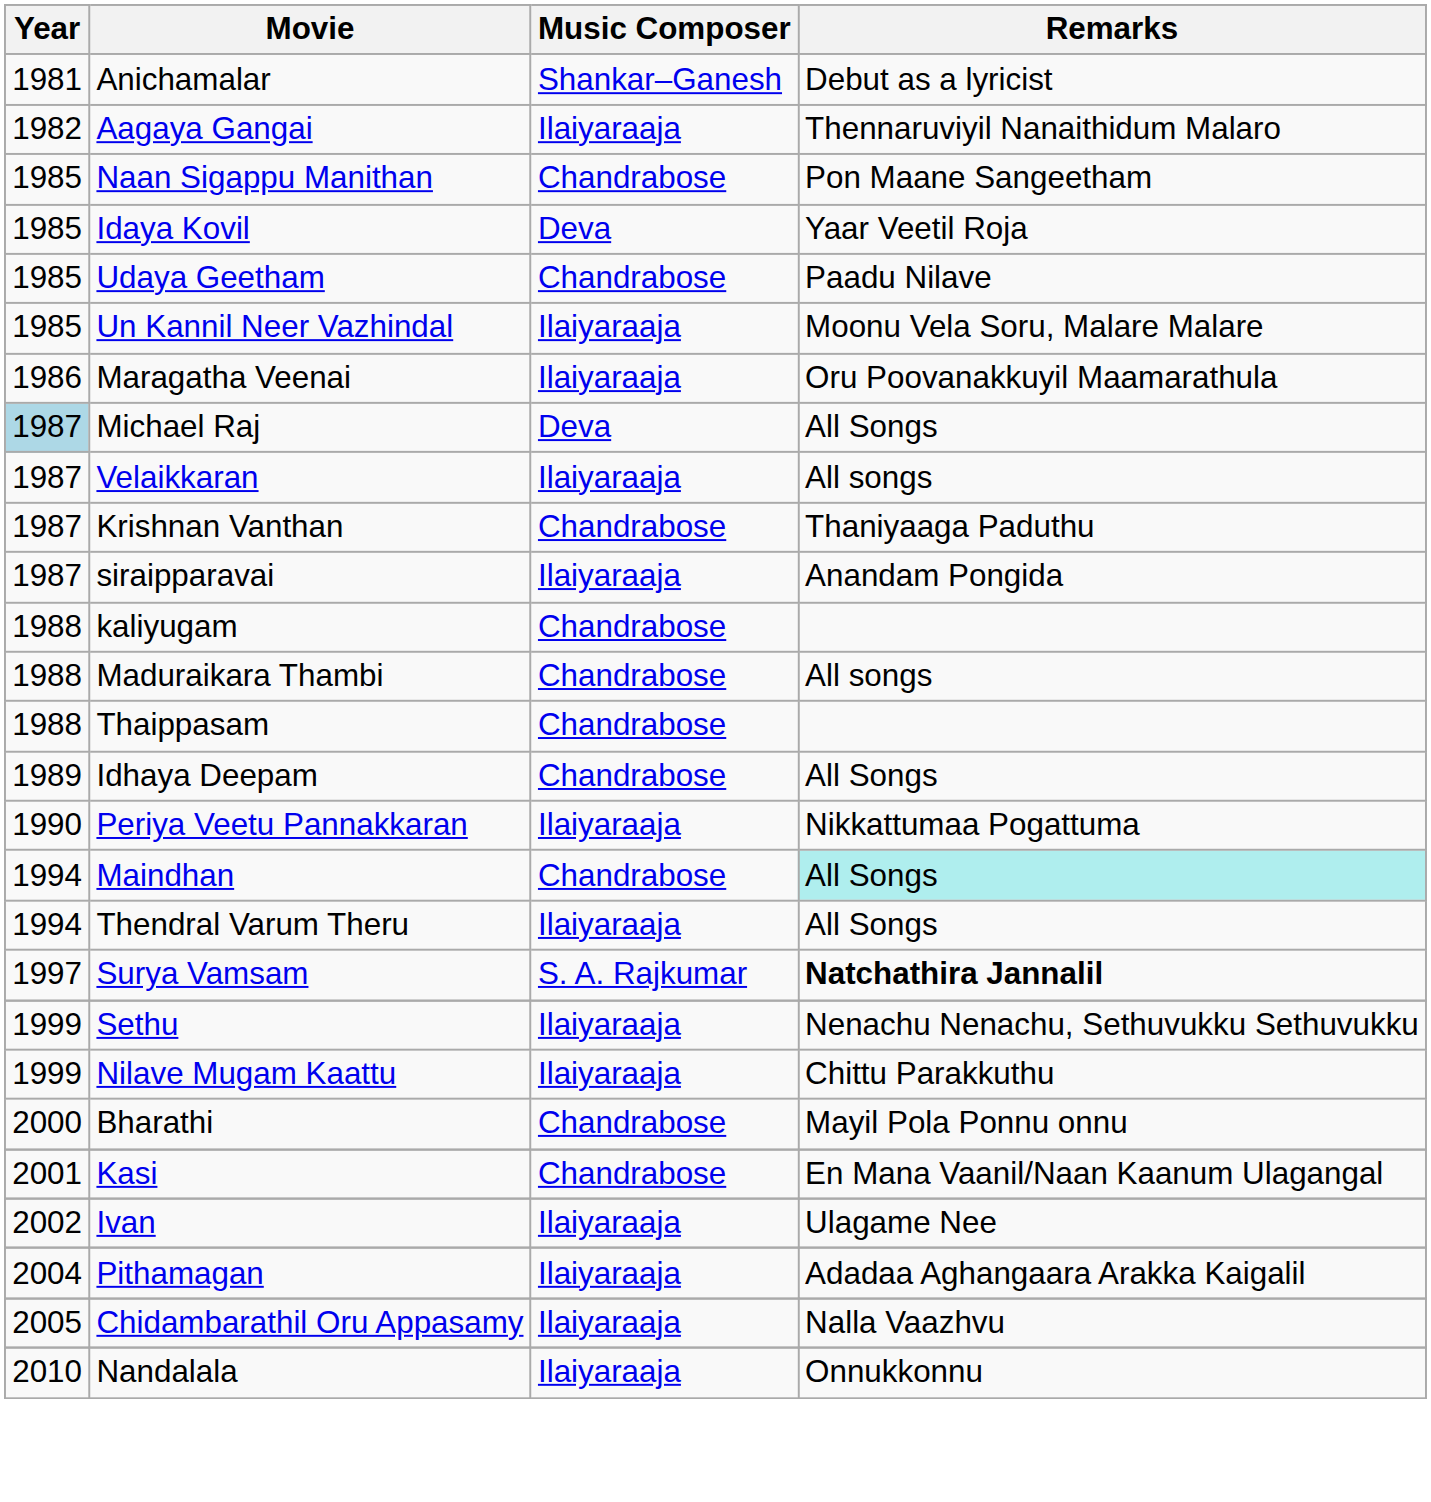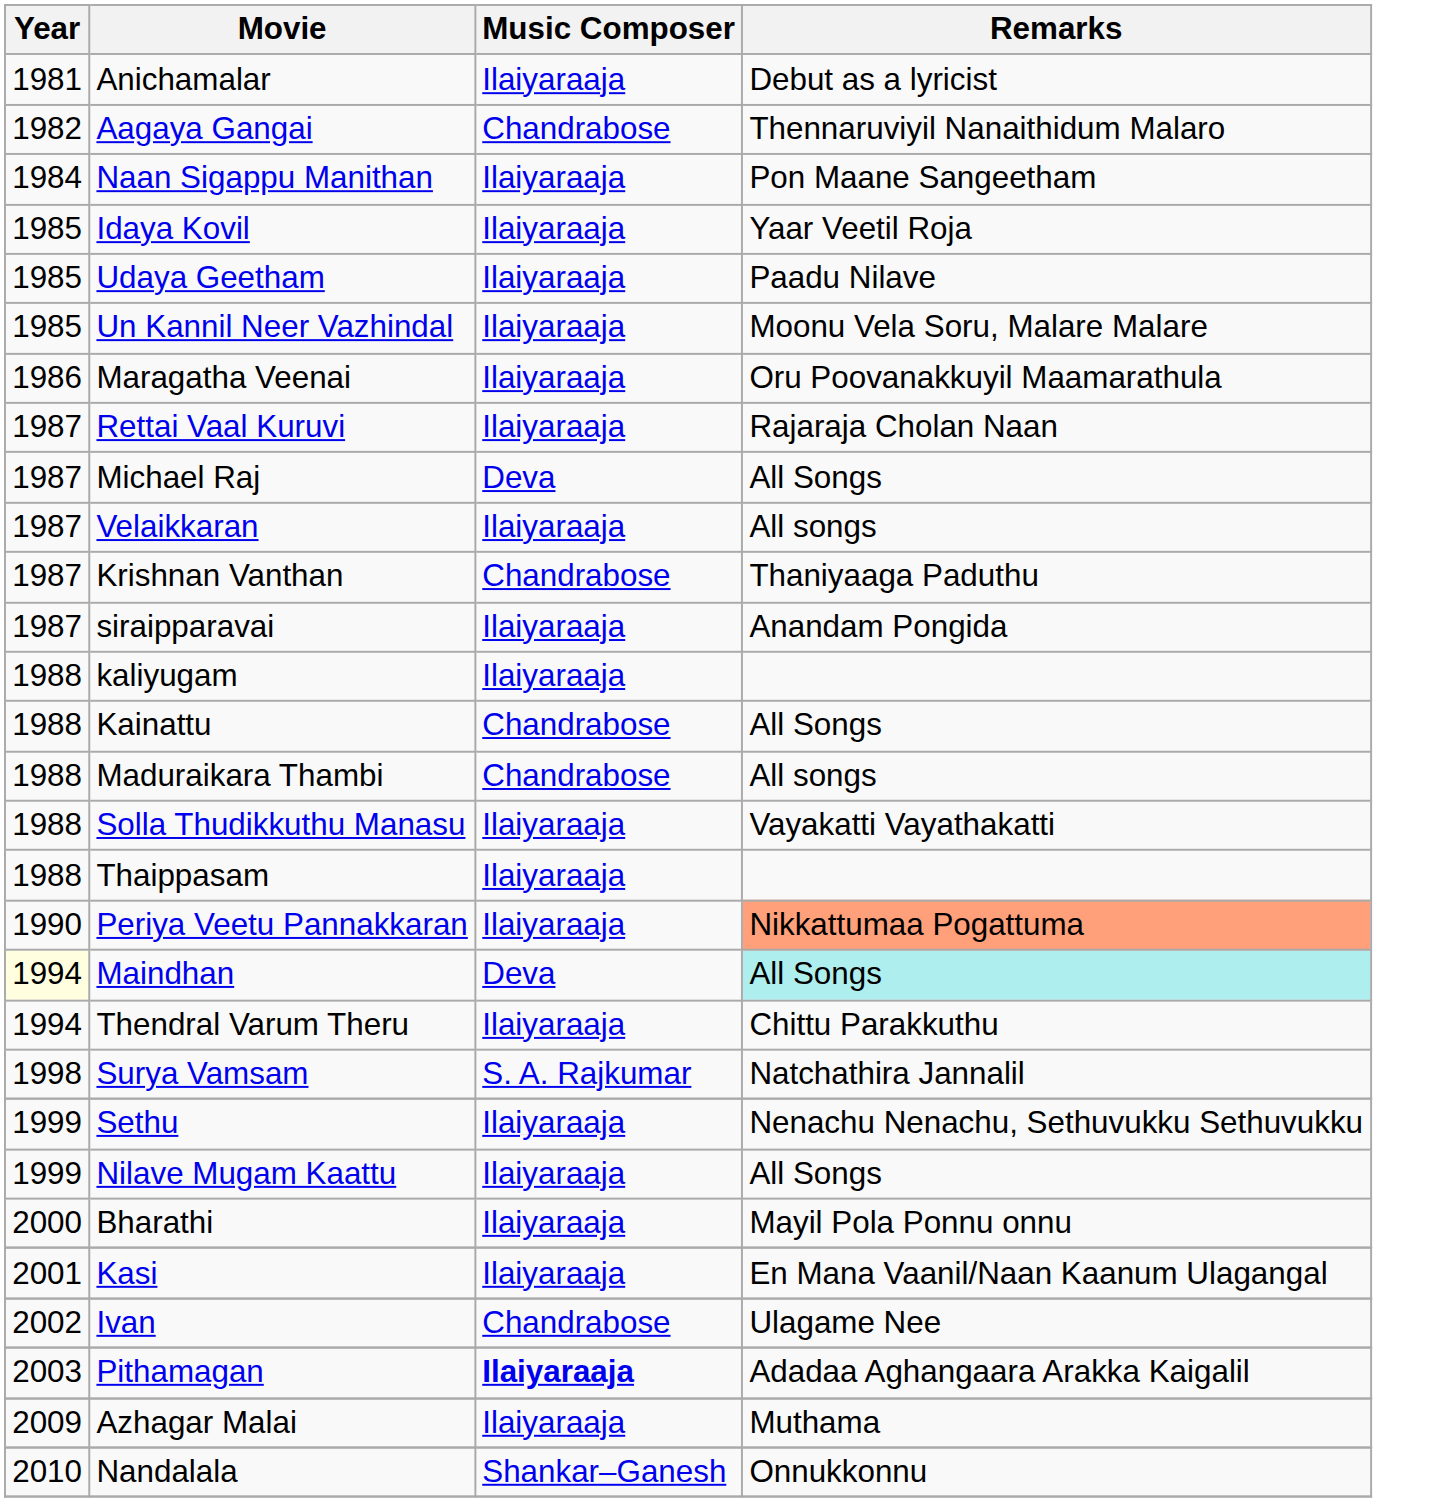 <table class="wikitable" border="1">
 <tr>
 <th>Year</th>
 <th>Movie</th>
 <th>Music Composer</th>
 <th>Remarks</th>
 </tr>
 <tr>
 <td>1981</td>
 <td>Anichamalar</td>
-<td><a href='#'>Shankar–Ganesh</a></td>
+<td><a href='#'>Ilaiyaraaja</a></td>
 <td>Debut as a lyricist</td>
 </tr>
 <tr>
 <td>1982</td>
 <td><a href='#'>Aagaya Gangai</a></td>
-<td><a href='#'>Ilaiyaraaja</a></td>
+<td><a href='#'>Chandrabose</a></td>
 <td>Thennaruviyil Nanaithidum Malaro</td>
 </tr>
 <tr>
-<td>1985</td>
+<td>1984</td>
 <td><a href='#'>Naan Sigappu Manithan</a></td>
-<td><a href='#'>Chandrabose</a></td>
+<td><a href='#'>Ilaiyaraaja</a></td>
 <td>Pon Maane Sangeetham</td>
 </tr>
 <tr>
 <td>1985</td>
 <td><a href='#'>Idaya Kovil</a></td>
-<td><a href='#'>Deva</a></td>
+<td><a href='#'>Ilaiyaraaja</a></td>
 <td>Yaar Veetil Roja</td>
 </tr>
 <tr>
 <td>1985</td>
 <td><a href='#'>Udaya Geetham</a></td>
-<td><a href='#'>Chandrabose</a></td>
+<td><a href='#'>Ilaiyaraaja</a></td>
 <td>Paadu Nilave</td>
 </tr>
 <tr>
 <td>1985</td>
 <td><a href='#'>Un Kannil Neer Vazhindal</a></td>
 <td><a href='#'>Ilaiyaraaja</a></td>
 <td>Moonu Vela Soru, Malare Malare</td>
 </tr>
 <tr>
 <td>1986</td>
 <td>Maragatha Veenai</td>
 <td><a href='#'>Ilaiyaraaja</a></td>
 <td>Oru Poovanakkuyil Maamarathula</td>
 </tr>
 <tr>
-<td style="background: lightblue;">1987</td>
+<td>1987</td>
+<td><a href='#'>Rettai Vaal Kuruvi</a></td>
+<td><a href='#'>Ilaiyaraaja</a></td>
+<td>Rajaraja Cholan Naan</td>
+</tr>
+<tr>
+<td>1987</td>
 <td>Michael Raj</td>
 <td><a href='#'>Deva</a></td>
 <td>All Songs</td>
 </tr>
 <tr>
 <td>1987</td>
 <td><a href='#'>Velaikkaran</a></td>
 <td><a href='#'>Ilaiyaraaja</a></td>
 <td>All songs</td>
 </tr>
 <tr>
 <td>1987</td>
 <td>Krishnan Vanthan</td>
 <td><a href='#'>Chandrabose</a></td>
 <td>Thaniyaaga Paduthu</td>
 </tr>
 <tr>
 <td>1987</td>
 <td>siraipparavai</td>
 <td><a href='#'>Ilaiyaraaja</a></td>
 <td>Anandam Pongida</td>
 </tr>
 <tr>
 <td>1988</td>
 <td>kaliyugam</td>
+<td><a href='#'>Ilaiyaraaja</a></td>
+<td></td>
+</tr>
+<tr>
+<td>1988</td>
+<td>Kainattu</td>
 <td><a href='#'>Chandrabose</a></td>
-<td></td>
+<td>All Songs</td>
 </tr>
 <tr>
 <td>1988</td>
 <td>Maduraikara Thambi</td>
 <td><a href='#'>Chandrabose</a></td>
 <td>All songs</td>
 </tr>
 <tr>
 <td>1988</td>
-<td>Thaippasam</td>
-<td><a href='#'>Chandrabose</a></td>
-<td></td>
+<td><a href='#'>Solla Thudikkuthu Manasu</a></td>
+<td><a href='#'>Ilaiyaraaja</a></td>
+<td>Vayakatti Vayathakatti</td>
 </tr>
 <tr>
-<td>1989</td>
-<td>Idhaya Deepam</td>
-<td><a href='#'>Chandrabose</a></td>
-<td>All Songs</td>
+<td>1988</td>
+<td>Thaippasam</td>
+<td><a href='#'>Ilaiyaraaja</a></td>
+<td></td>
 </tr>
 <tr>
 <td>1990</td>
 <td><a href='#'>Periya Veetu Pannakkaran</a></td>
 <td><a href='#'>Ilaiyaraaja</a></td>
-<td>Nikkattumaa Pogattuma</td>
+<td style="background: lightsalmon;">Nikkattumaa Pogattuma</td>
 </tr>
 <tr>
-<td>1994</td>
+<td style="background: lightyellow;">1994</td>
 <td><a href='#'>Maindhan</a></td>
-<td><a href='#'>Chandrabose</a></td>
+<td><a href='#'>Deva</a></td>
 <td style="background: paleturquoise;">All Songs</td>
 </tr>
 <tr>
 <td>1994</td>
 <td>Thendral Varum Theru</td>
 <td><a href='#'>Ilaiyaraaja</a></td>
-<td>All Songs</td>
+<td>Chittu Parakkuthu</td>
 </tr>
 <tr>
-<td>1997</td>
+<td>1998</td>
 <td><a href='#'>Surya Vamsam</a></td>
 <td><a href='#'>S. A. Rajkumar</a></td>
-<td><strong>Natchathira Jannalil</strong></td>
+<td>Natchathira Jannalil</td>
 </tr>
 <tr>
 </tr>
 <tr>
 <td>1999</td>
 <td><a href='#'>Sethu</a></td>
 <td><a href='#'>Ilaiyaraaja</a></td>
 <td>Nenachu Nenachu, Sethuvukku Sethuvukku</td>
 </tr>
 <tr>
 <td>1999</td>
 <td><a href='#'>Nilave Mugam Kaattu</a></td>
 <td><a href='#'>Ilaiyaraaja</a></td>
-<td>Chittu Parakkuthu</td>
+<td>All Songs</td>
 </tr>
 <tr>
 <td>2000</td>
 <td>Bharathi</td>
-<td><a href='#'>Chandrabose</a></td>
+<td><a href='#'>Ilaiyaraaja</a></td>
 <td>Mayil Pola Ponnu onnu</td>
 </tr>
 <tr>
 </tr>
 <tr>
 <td>2001</td>
 <td><a href='#'>Kasi</a></td>
-<td><a href='#'>Chandrabose</a></td>
+<td><a href='#'>Ilaiyaraaja</a></td>
 <td>En Mana Vaanil/Naan Kaanum Ulagangal</td>
 </tr>
 <tr>
 </tr>
 <tr>
 <td>2002</td>
 <td><a href='#'>Ivan</a></td>
-<td><a href='#'>Ilaiyaraaja</a></td>
+<td><a href='#'>Chandrabose</a></td>
 <td>Ulagame Nee</td>
 </tr>
 <tr>
 </tr>
 <tr>
-<td>2004</td>
+<td>2003</td>
 <td><a href='#'>Pithamagan</a></td>
-<td><a href='#'>Ilaiyaraaja</a></td>
+<td><strong><a href='#'>Ilaiyaraaja</a></strong></td>
 <td>Adadaa Aghangaara Arakka Kaigalil</td>
-</tr>
-<tr>
-</tr>
-<tr>
-<td>2005</td>
-<td><a href='#'>Chidambarathil Oru Appasamy</a></td>
-<td><a href='#'>Ilaiyaraaja</a></td>
-<td>Nalla Vaazhvu</td>
 </tr>
 <tr>
 </tr>
 <tr>
 </tr>
 <tr>
+<td>2009</td>
+<td>Azhagar Malai</td>
+<td><a href='#'>Ilaiyaraaja</a></td>
+<td>Muthama</td>
+</tr>
+<tr>
+</tr>
+<tr>
 <td>2010</td>
 <td>Nandalala</td>
-<td><a href='#'>Ilaiyaraaja</a></td>
+<td><a href='#'>Shankar–Ganesh</a></td>
 <td>Onnukkonnu</td>
 </tr>
 <tr>
 </tr>
 </table>
